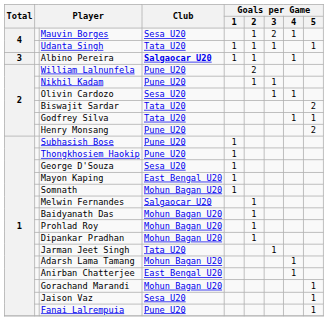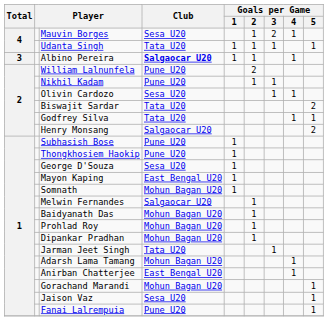 <table class="wikitable" style="text-align:center; line-height: 90%; font-size:90%;">
 <tr>
 <th rowspan=2>Total</th>
 <th rowspan=2 colspan=2>Player</th>
 <th rowspan=2>Club</th>
 <th colspan=27>Goals per Game</th>
 </tr>
 <tr>
 <th> 1 </th>
 <th> 2 </th>
 <th> 3 </th>
 <th> 4 </th>
 <th> 5 </th>
 </tr>
 <tr>
 <th rowspan="2">4</th>
 <td></td>
 <td style="text-align:left;"><a href='#'>Mauvin Borges</a></td>
 <td style="text-align:left;"><a href='#'>Sesa U20</a></td>
 <td></td>
 <td>1</td>
 <td>2</td>
 <td>1</td>
 <td></td>
 </tr>
 <tr>
 <td></td>
 <td style="text-align:left;"><a href='#'>Udanta Singh</a></td>
 <td style="text-align:left;"><a href='#'>Tata U20</a></td>
 <td>1</td>
 <td>1</td>
 <td>1</td>
 <td></td>
 <td>1</td>
 </tr>
 <tr>
 <th rowspan="1">3</th>
 <td></td>
 <td style="text-align:left;">Albino Pereira</td>
 <td style="text-align:left;"><strong><a href='#'>Salgaocar U20</a></strong></td>
 <td>1</td>
 <td>1</td>
 <td></td>
 <td>1</td>
 <td></td>
 </tr>
 <tr>
 <th rowspan="6">2</th>
 <td></td>
 <td style="text-align:left;"><a href='#'>William Lalnunfela</a></td>
 <td style="text-align:left;"><a href='#'>Pune U20</a></td>
 <td></td>
 <td>2</td>
 <td></td>
 <td></td>
 <td></td>
 </tr>
 <tr>
 <td></td>
 <td style="text-align:left;"><a href='#'>Nikhil Kadam</a></td>
 <td style="text-align:left;"><a href='#'>Pune U20</a></td>
 <td></td>
 <td>1</td>
 <td>1</td>
 <td></td>
 <td></td>
 </tr>
 <tr>
 <td></td>
 <td style="text-align:left;">Olivin Cardozo</td>
 <td style="text-align:left;"><a href='#'>Sesa U20</a></td>
 <td></td>
 <td></td>
 <td>1</td>
 <td>1</td>
 <td></td>
 </tr>
 <tr>
 <td></td>
 <td style="text-align:left;">Biswajit Sardar</td>
 <td style="text-align:left;"><a href='#'>Tata U20</a></td>
 <td></td>
 <td></td>
 <td></td>
 <td></td>
 <td>2</td>
 </tr>
 <tr>
 <td></td>
 <td style="text-align:left;">Godfrey Silva</td>
 <td style="text-align:left;"><a href='#'>Tata U20</a></td>
 <td></td>
 <td></td>
 <td></td>
 <td>1</td>
 <td>1</td>
 </tr>
 <tr>
 <td></td>
 <td style="text-align:left;">Henry Monsang</td>
-<td style="text-align:left;"><a href='#'>Pune U20</a></td>
+<td style="text-align:left;"><a href='#'>Salgaocar U20</a></td>
 <td></td>
 <td></td>
 <td></td>
 <td></td>
 <td>2</td>
 </tr>
 <tr>
 <th rowspan="15">1</th>
 <td></td>
 <td style="text-align:left;"><a href='#'>Subhasish Bose</a></td>
 <td style="text-align:left;"><a href='#'>Pune U20</a></td>
 <td>1</td>
 <td></td>
 <td></td>
 <td></td>
 <td></td>
 </tr>
 <tr>
 <td></td>
 <td style="text-align:left;"><a href='#'>Thongkhosiem Haokip</a></td>
 <td style="text-align:left;"><a href='#'>Pune U20</a></td>
 <td>1</td>
 <td></td>
 <td></td>
 <td></td>
 <td></td>
 </tr>
 <tr>
 <td></td>
 <td style="text-align:left;">George D'Souza</td>
 <td style="text-align:left;"><a href='#'>Sesa U20</a></td>
 <td>1</td>
 <td></td>
 <td></td>
 <td></td>
 <td></td>
 </tr>
 <tr>
 <td></td>
 <td style="text-align:left;">Mayon Kaping</td>
 <td style="text-align:left;"><a href='#'>East Bengal U20</a></td>
 <td>1</td>
 <td></td>
 <td></td>
 <td></td>
 <td></td>
 </tr>
 <tr>
 <td></td>
 <td style="text-align:left;">Somnath</td>
 <td style="text-align:left;"><a href='#'>Mohun Bagan U20</a></td>
 <td>1</td>
 <td></td>
 <td></td>
 <td></td>
 <td></td>
 </tr>
 <tr>
 <td></td>
 <td style="text-align:left;">Melwin Fernandes</td>
 <td style="text-align:left;"><a href='#'>Salgaocar U20</a></td>
 <td></td>
 <td>1</td>
 <td></td>
 <td></td>
 <td></td>
 </tr>
 <tr>
 <td></td>
 <td style="text-align:left;">Baidyanath Das</td>
 <td style="text-align:left;"><a href='#'>Mohun Bagan U20</a></td>
 <td></td>
 <td>1</td>
 <td></td>
 <td></td>
 <td></td>
 </tr>
 <tr>
 <td></td>
 <td style="text-align:left;">Prohlad Roy</td>
 <td style="text-align:left;"><a href='#'>Mohun Bagan U20</a></td>
 <td></td>
 <td>1</td>
 <td></td>
 <td></td>
 <td></td>
 </tr>
 <tr>
 <td></td>
 <td style="text-align:left;">Dipankar Pradhan</td>
 <td style="text-align:left;"><a href='#'>Mohun Bagan U20</a></td>
 <td></td>
 <td>1</td>
 <td></td>
 <td></td>
 <td></td>
 </tr>
 <tr>
 <td></td>
 <td style="text-align:left;">Jarman Jeet Singh</td>
 <td style="text-align:left;"><a href='#'>Tata U20</a></td>
 <td></td>
 <td></td>
 <td>1</td>
 <td></td>
 <td></td>
 </tr>
 <tr>
 <td></td>
 <td style="text-align:left;">Adarsh Lama Tamang</td>
 <td style="text-align:left;"><a href='#'>Mohun Bagan U20</a></td>
 <td></td>
 <td></td>
 <td></td>
 <td>1</td>
 <td></td>
 </tr>
 <tr>
 <td></td>
 <td style="text-align:left;">Anirban Chatterjee</td>
 <td style="text-align:left;"><a href='#'>East Bengal U20</a></td>
 <td></td>
 <td></td>
 <td></td>
 <td>1</td>
 <td></td>
 </tr>
 <tr>
 <td></td>
 <td style="text-align:left;">Gorachand Marandi</td>
 <td style="text-align:left;"><a href='#'>Mohun Bagan U20</a></td>
 <td></td>
 <td></td>
 <td></td>
 <td></td>
 <td>1</td>
 </tr>
 <tr>
 <td></td>
 <td style="text-align:left;">Jaison Vaz</td>
 <td style="text-align:left;"><a href='#'>Sesa U20</a></td>
 <td></td>
 <td></td>
 <td></td>
 <td></td>
 <td>1</td>
 </tr>
 <tr>
 <td></td>
 <td style="text-align:left;"><a href='#'>Fanai Lalrempuia</a></td>
 <td style="text-align:left;"><a href='#'>Pune U20</a></td>
 <td></td>
 <td></td>
 <td></td>
 <td></td>
 <td>1</td>
 </tr>
 <tr>
 </tr>
 </table>
